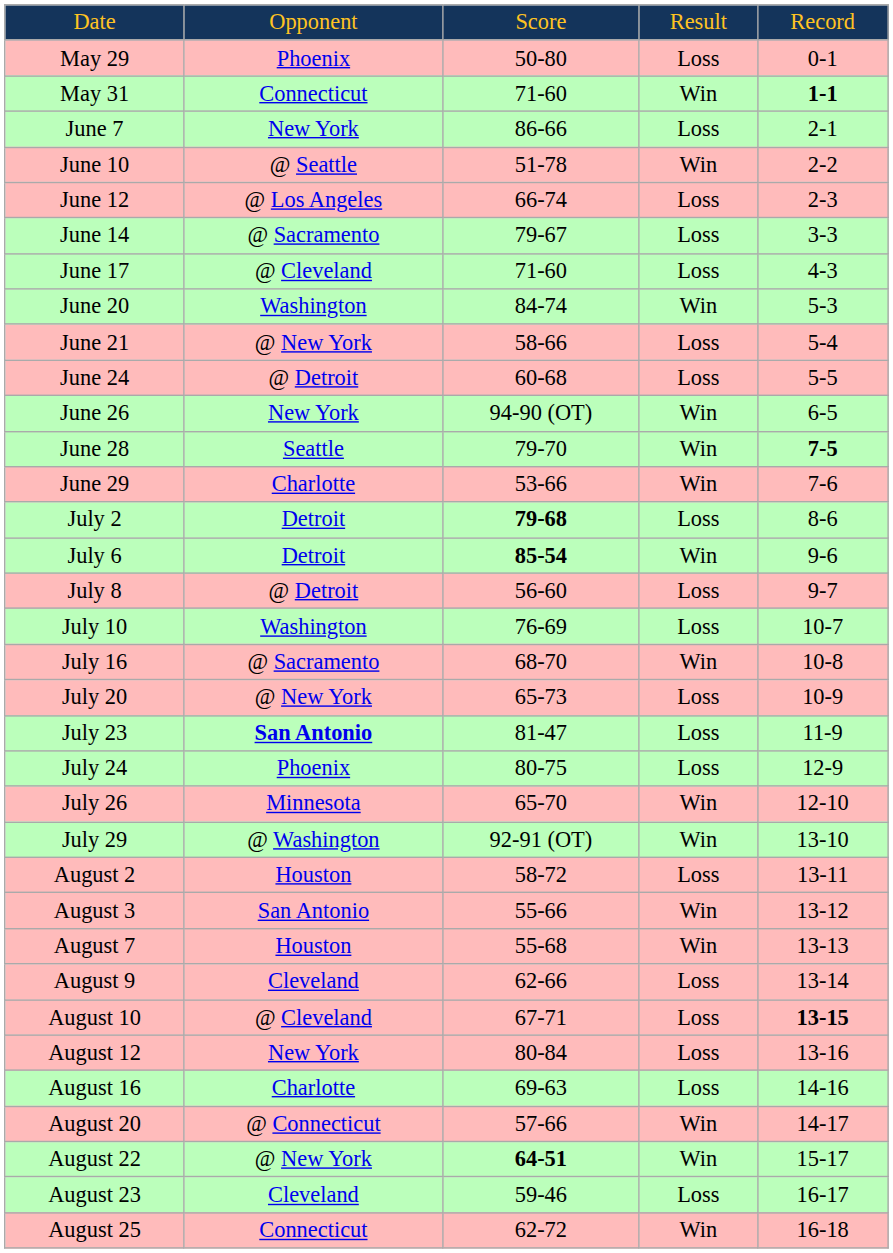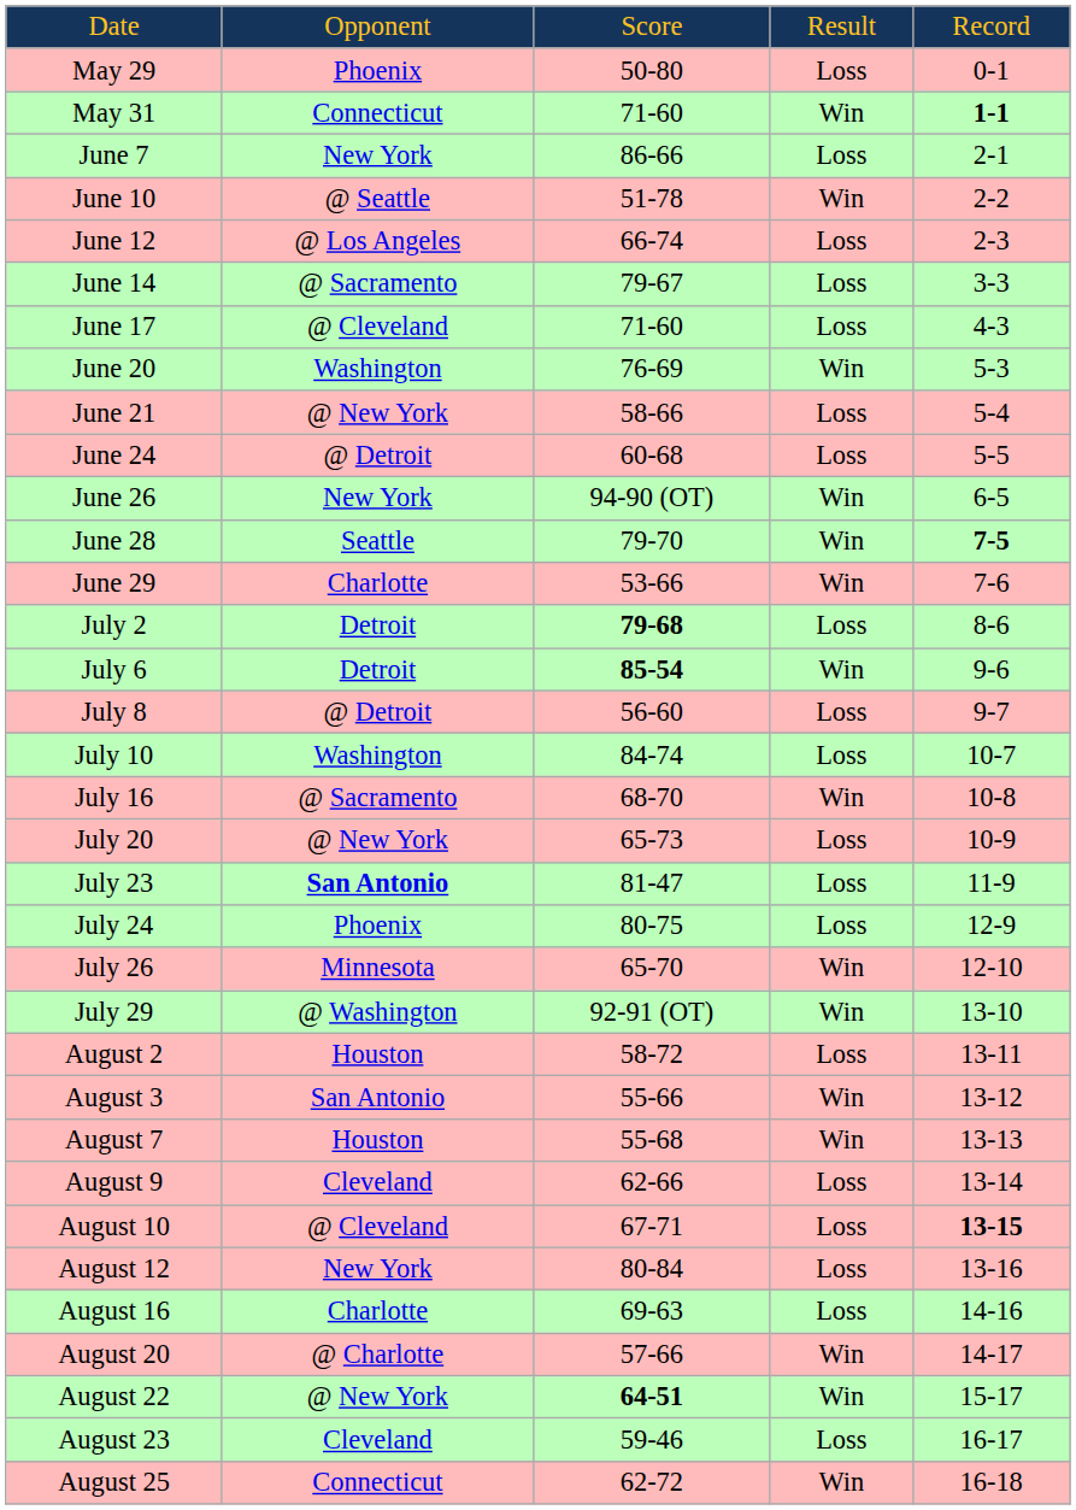 <table class="wikitable" width="50%">
 <tr align="center" style="background:#14345B; color:#FFC322;">
 <td>Date</td>
 <td>Opponent</td>
 <td>Score</td>
 <td>Result</td>
 <td>Record</td>
 </tr>
 <tr align="center" bgcolor="ffbbbb">
 <td>May 29</td>
 <td><a href='#'>Phoenix</a></td>
 <td>50-80</td>
 <td>Loss</td>
 <td>0-1</td>
 </tr>
 <tr align="center" bgcolor="bbffbb">
 <td>May 31</td>
 <td><a href='#'>Connecticut</a></td>
 <td>71-60</td>
 <td>Win</td>
 <td><strong>1-1</strong></td>
 </tr>
 <tr align="center" bgcolor="bbffbb">
 <td>June 7</td>
 <td><a href='#'>New York</a></td>
 <td>86-66</td>
 <td>Loss</td>
 <td>2-1</td>
 </tr>
 <tr align="center" bgcolor="ffbbbb">
 <td>June 10</td>
 <td>@ <a href='#'>Seattle</a></td>
 <td>51-78</td>
 <td>Win</td>
 <td>2-2</td>
 </tr>
 <tr align="center" bgcolor="ffbbbb">
 <td>June 12</td>
 <td>@ <a href='#'>Los Angeles</a></td>
 <td>66-74</td>
 <td>Loss</td>
 <td>2-3</td>
 </tr>
 <tr align="center" bgcolor="bbffbb">
 <td>June 14</td>
 <td>@ <a href='#'>Sacramento</a></td>
 <td>79-67</td>
 <td>Loss</td>
 <td>3-3</td>
 </tr>
 <tr align="center" bgcolor="bbffbb">
 <td>June 17</td>
 <td>@ <a href='#'>Cleveland</a></td>
 <td>71-60</td>
 <td>Loss</td>
 <td>4-3</td>
 </tr>
 <tr align="center" bgcolor="bbffbb">
 <td>June 20</td>
 <td><a href='#'>Washington</a></td>
-<td>84-74</td>
+<td>76-69</td>
 <td>Win</td>
 <td>5-3</td>
 </tr>
 <tr align="center" bgcolor="ffbbbb">
 <td>June 21</td>
 <td>@ <a href='#'>New York</a></td>
 <td>58-66</td>
 <td>Loss</td>
 <td>5-4</td>
 </tr>
 <tr align="center" bgcolor="ffbbbb">
 <td>June 24</td>
 <td>@ <a href='#'>Detroit</a></td>
 <td>60-68</td>
 <td>Loss</td>
 <td>5-5</td>
 </tr>
 <tr align="center" bgcolor="bbffbb">
 <td>June 26</td>
 <td><a href='#'>New York</a></td>
 <td>94-90 (OT)</td>
 <td>Win</td>
 <td>6-5</td>
 </tr>
 <tr align="center" bgcolor="bbffbb">
 <td>June 28</td>
 <td><a href='#'>Seattle</a></td>
 <td>79-70</td>
 <td>Win</td>
 <td><strong>7-5</strong></td>
 </tr>
 <tr align="center" bgcolor="ffbbbb">
 <td>June 29</td>
 <td><a href='#'>Charlotte</a></td>
 <td>53-66</td>
 <td>Win</td>
 <td>7-6</td>
 </tr>
 <tr align="center" bgcolor="bbffbb">
 <td>July 2</td>
 <td><a href='#'>Detroit</a></td>
 <td><strong>79-68</strong></td>
 <td>Loss</td>
 <td>8-6</td>
 </tr>
 <tr align="center" bgcolor="bbffbb">
 <td>July 6</td>
 <td><a href='#'>Detroit</a></td>
 <td><strong>85-54</strong></td>
 <td>Win</td>
 <td>9-6</td>
 </tr>
 <tr align="center" bgcolor="ffbbbb">
 <td>July 8</td>
 <td>@ <a href='#'>Detroit</a></td>
 <td>56-60</td>
 <td>Loss</td>
 <td>9-7</td>
 </tr>
 <tr align="center" bgcolor="bbffbb">
 <td>July 10</td>
 <td><a href='#'>Washington</a></td>
-<td>76-69</td>
+<td>84-74</td>
 <td>Loss</td>
 <td>10-7</td>
 </tr>
 <tr align="center" bgcolor="ffbbbb">
 <td>July 16</td>
 <td>@ <a href='#'>Sacramento</a></td>
 <td>68-70</td>
 <td>Win</td>
 <td>10-8</td>
 </tr>
 <tr align="center" bgcolor="ffbbbb">
 <td>July 20</td>
 <td>@ <a href='#'>New York</a></td>
 <td>65-73</td>
 <td>Loss</td>
 <td>10-9</td>
 </tr>
 <tr align="center" bgcolor="bbffbb">
 <td>July 23</td>
 <td><strong><a href='#'>San Antonio</a></strong></td>
 <td>81-47</td>
 <td>Loss</td>
 <td>11-9</td>
 </tr>
 <tr align="center" bgcolor="bbffbb">
 <td>July 24</td>
 <td><a href='#'>Phoenix</a></td>
 <td>80-75</td>
 <td>Loss</td>
 <td>12-9</td>
 </tr>
 <tr align="center" bgcolor="ffbbbb">
 <td>July 26</td>
 <td><a href='#'>Minnesota</a></td>
 <td>65-70</td>
 <td>Win</td>
 <td>12-10</td>
 </tr>
 <tr align="center" bgcolor="bbffbb">
 <td>July 29</td>
 <td>@ <a href='#'>Washington</a></td>
 <td>92-91 (OT)</td>
 <td>Win</td>
 <td>13-10</td>
 </tr>
 <tr align="center" bgcolor="ffbbbb">
 <td>August 2</td>
 <td><a href='#'>Houston</a></td>
 <td>58-72</td>
 <td>Loss</td>
 <td>13-11</td>
 </tr>
 <tr align="center" bgcolor="ffbbbb">
 <td>August 3</td>
 <td><a href='#'>San Antonio</a></td>
 <td>55-66</td>
 <td>Win</td>
 <td>13-12</td>
 </tr>
 <tr align="center" bgcolor="ffbbbb">
 <td>August 7</td>
 <td><a href='#'>Houston</a></td>
 <td>55-68</td>
 <td>Win</td>
 <td>13-13</td>
 </tr>
 <tr align="center" bgcolor="ffbbbb">
 <td>August 9</td>
 <td><a href='#'>Cleveland</a></td>
 <td>62-66</td>
 <td>Loss</td>
 <td>13-14</td>
 </tr>
 <tr align="center" bgcolor="ffbbbb">
 <td>August 10</td>
 <td>@ <a href='#'>Cleveland</a></td>
 <td>67-71</td>
 <td>Loss</td>
 <td><strong>13-15</strong></td>
 </tr>
 <tr align="center" bgcolor="ffbbbb">
 <td>August 12</td>
 <td><a href='#'>New York</a></td>
 <td>80-84</td>
 <td>Loss</td>
 <td>13-16</td>
 </tr>
 <tr align="center" bgcolor="bbffbb">
 <td>August 16</td>
 <td><a href='#'>Charlotte</a></td>
 <td>69-63</td>
 <td>Loss</td>
 <td>14-16</td>
 </tr>
 <tr align="center" bgcolor="ffbbbb">
 <td>August 20</td>
-<td>@ <a href='#'>Connecticut</a></td>
+<td>@ <a href='#'>Charlotte</a></td>
 <td>57-66</td>
 <td>Win</td>
 <td>14-17</td>
 </tr>
 <tr align="center" bgcolor="bbffbb">
 <td>August 22</td>
 <td>@ <a href='#'>New York</a></td>
 <td><strong>64-51</strong></td>
 <td>Win</td>
 <td>15-17</td>
 </tr>
 <tr align="center" bgcolor="bbffbb">
 <td>August 23</td>
 <td><a href='#'>Cleveland</a></td>
 <td>59-46</td>
 <td>Loss</td>
 <td>16-17</td>
 </tr>
 <tr align="center" bgcolor="ffbbbb">
 <td>August 25</td>
 <td><a href='#'>Connecticut</a></td>
 <td>62-72</td>
 <td>Win</td>
 <td>16-18</td>
 </tr>
 </table>
